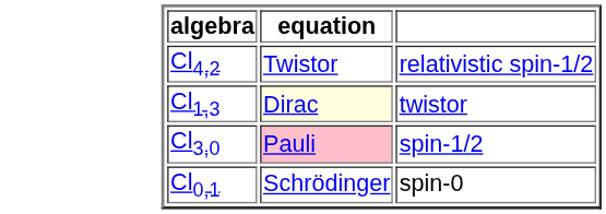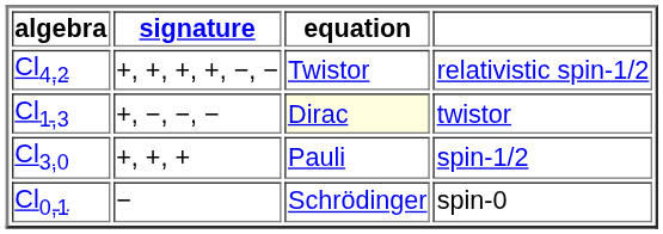 <table style="float: right;" border="2">
 <tr>
 <th>algebra</th>
+<th><a href='#'>signature</a></th>
 <th>equation</th>
 <th></th>
 </tr>
 <tr>
 <td><a href='#'>Cl<sub>4,2</sub></a></td>
+<td>+, +, +, +, −, −</td>
 <td><a href='#'>Twistor</a></td>
 <td><a href='#'>relativistic spin-1/2</a></td>
 </tr>
 <tr>
 <td><a href='#'>Cl<sub>1,3</sub></a></td>
+<td>+, −, −, −</td>
 <td style="background: lightyellow;"><a href='#'>Dirac</a></td>
 <td><a href='#'>twistor</a></td>
 </tr>
 <tr>
 <td><a href='#'>Cl<sub>3,0</sub></a></td>
-<td style="background: pink;"><a href='#'>Pauli</a></td>
+<td>+, +, +</td>
+<td><a href='#'>Pauli</a></td>
 <td><a href='#'>spin-1/2</a></td>
 </tr>
 <tr>
 <td><a href='#'>Cl<sub>0,1</sub></a></td>
+<td>−</td>
 <td><a href='#'>Schrödinger</a></td>
 <td>spin-0</td>
 </tr>
 </table>
